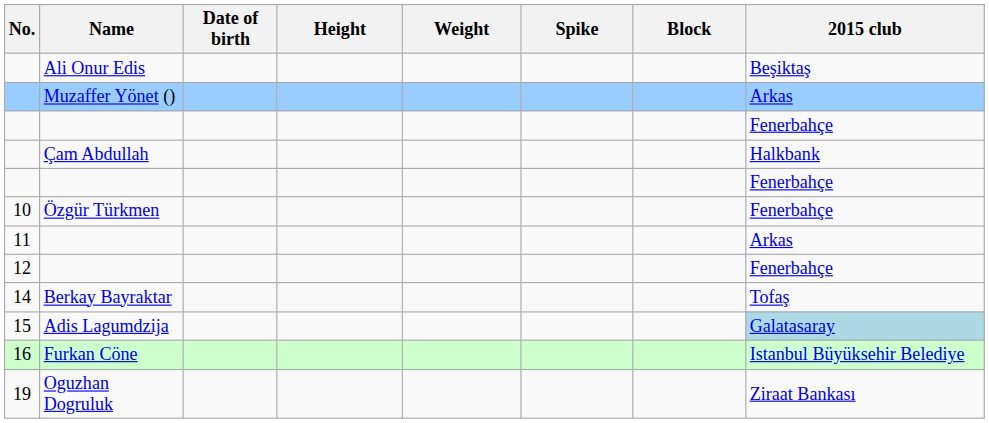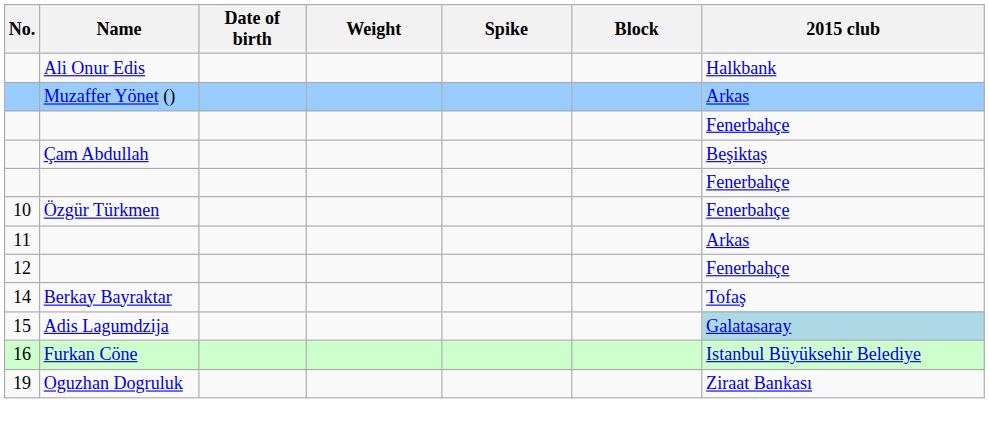 <table class="wikitable sortable" style="text-align:center;">
 <tr>
 <th>No.</th>
 <th style="width:11em">Name</th>
 <th style="width:8em">Date of birth</th>
-<th style="width:11em">Height</th>
 <th style="width:10em">Weight</th>
 <th style="width:10em">Spike</th>
 <th style="width:10em">Block</th>
 <th style="width:23em">2015 club</th>
 </tr>
 <tr>
 <td></td>
 <td align=left><a href='#'>Ali Onur Edis</a></td>
 <td align=right></td>
 <td></td>
 <td></td>
 <td></td>
-<td></td>
-<td align=left> <a href='#'>Beşiktaş</a></td>
+<td align=left> <a href='#'>Halkbank</a></td>
 </tr>
 <tr bgcolor=#9acdff>
 <td></td>
 <td align=left><a href='#'>Muzaffer Yönet</a> ()</td>
 <td align=right></td>
-<td></td>
 <td></td>
 <td></td>
 <td></td>
 <td align=left> <a href='#'>Arkas</a></td>
 </tr>
 <tr>
 <td></td>
 <td align=left></td>
 <td align=right></td>
 <td></td>
 <td></td>
 <td></td>
-<td></td>
 <td align=left> <a href='#'>Fenerbahçe</a></td>
 </tr>
 <tr>
 <td></td>
 <td align=left><a href='#'>Çam Abdullah</a></td>
 <td align=right></td>
 <td></td>
 <td></td>
 <td></td>
-<td></td>
-<td align=left> <a href='#'>Halkbank</a></td>
+<td align=left> <a href='#'>Beşiktaş</a></td>
 </tr>
 <tr>
 <td></td>
 <td align=left></td>
 <td align=right></td>
-<td></td>
 <td></td>
 <td></td>
 <td></td>
 <td align=left> <a href='#'>Fenerbahçe</a></td>
 </tr>
 <tr>
 <td>10</td>
 <td align=left><a href='#'>Özgür Türkmen</a></td>
 <td align=right></td>
 <td></td>
 <td></td>
 <td></td>
-<td></td>
 <td align=left> <a href='#'>Fenerbahçe</a></td>
 </tr>
 <tr>
 <td>11</td>
 <td align=left></td>
 <td align=right></td>
-<td></td>
 <td></td>
 <td></td>
 <td></td>
 <td align=left> <a href='#'>Arkas</a></td>
 </tr>
 <tr>
 <td>12</td>
 <td align=left></td>
 <td align=right></td>
 <td></td>
 <td></td>
 <td></td>
-<td></td>
 <td align=left> <a href='#'>Fenerbahçe</a></td>
 </tr>
 <tr>
 <td>14</td>
 <td align=left><a href='#'>Berkay Bayraktar</a></td>
 <td align=right></td>
-<td></td>
 <td></td>
 <td></td>
 <td></td>
 <td align=left> <a href='#'>Tofaş</a></td>
 </tr>
 <tr>
 <td>15</td>
 <td align=left><a href='#'>Adis Lagumdzija</a></td>
 <td align=right></td>
 <td></td>
 <td></td>
 <td></td>
-<td></td>
 <td align=left style="background: lightblue;"> <a href='#'>Galatasaray</a></td>
 </tr>
 <tr bgcolor=#ccffcc>
 <td>16</td>
 <td align=left><a href='#'>Furkan Cöne</a></td>
 <td align=right></td>
-<td></td>
 <td></td>
 <td></td>
 <td></td>
 <td align=left> <a href='#'>Istanbul Büyüksehir Belediye</a></td>
 </tr>
 <tr>
 <td>19</td>
 <td align=left><a href='#'>Oguzhan Dogruluk</a></td>
 <td align=right></td>
 <td></td>
 <td></td>
 <td></td>
-<td></td>
 <td align=left> <a href='#'>Ziraat Bankası</a></td>
 </tr>
 </table>
